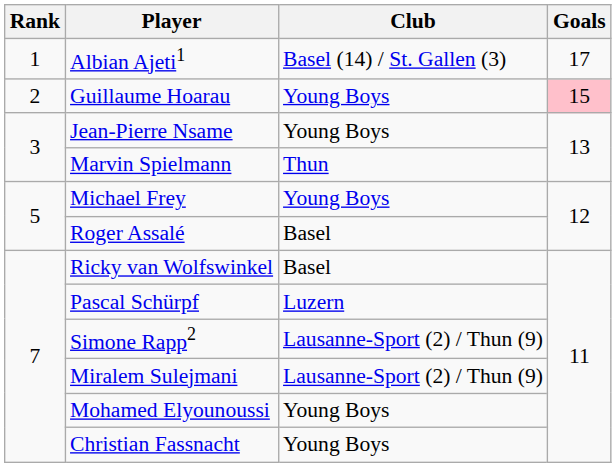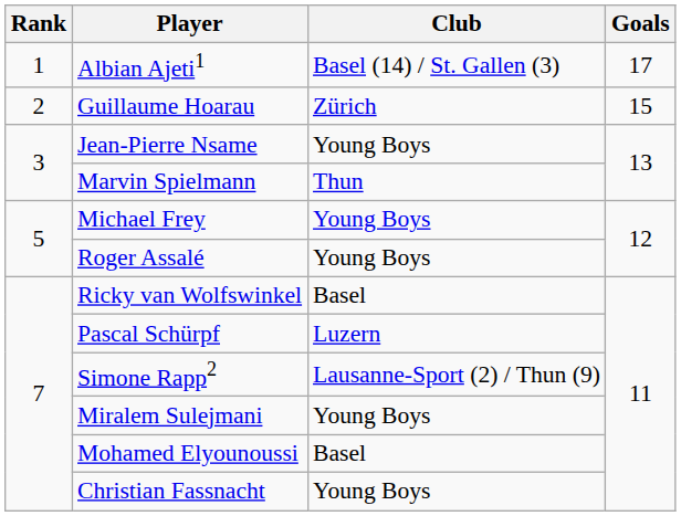 <table class="wikitable" style="text-align:center">
 <tr>
 <th>Rank</th>
 <th>Player</th>
 <th>Club</th>
 <th>Goals</th>
 </tr>
 <tr>
 <td>1</td>
 <td align="left"> <a href='#'>Albian Ajeti</a><sup>1</sup></td>
 <td align="left"><a href='#'>Basel</a> (14) / <a href='#'>St. Gallen</a> (3)</td>
 <td>17</td>
 </tr>
 <tr>
 <td>2</td>
 <td align="left"> <a href='#'>Guillaume Hoarau</a></td>
-<td align="left"><a href='#'>Young Boys</a></td>
-<td style="background: pink;">15</td>
+<td align="left"><a href='#'>Zürich</a></td>
+<td>15</td>
 </tr>
 <tr>
 <td rowspan="2">3</td>
 <td align="left"> <a href='#'>Jean-Pierre Nsame</a></td>
 <td align="left">Young Boys</td>
 <td rowspan="2">13</td>
 </tr>
 <tr>
 <td align="left"> <a href='#'>Marvin Spielmann</a></td>
 <td align="left"><a href='#'>Thun</a></td>
 </tr>
 <tr>
 <td rowspan="2">5</td>
 <td align="left"> <a href='#'>Michael Frey</a></td>
 <td align="left"><a href='#'>Young Boys</a></td>
 <td rowspan="2">12</td>
 </tr>
 <tr>
 <td align="left"> <a href='#'>Roger Assalé</a></td>
-<td align="left">Basel</td>
+<td align="left">Young Boys</td>
 </tr>
 <tr>
 <td rowspan="6">7</td>
 <td align="left"> <a href='#'>Ricky van Wolfswinkel</a></td>
 <td align="left">Basel</td>
 <td rowspan="6">11</td>
 </tr>
 <tr>
 <td align="left"> <a href='#'>Pascal Schürpf</a></td>
 <td align="left"><a href='#'>Luzern</a></td>
 </tr>
 <tr>
 <td align="left"> <a href='#'>Simone Rapp</a><sup>2</sup></td>
 <td align="left"><a href='#'>Lausanne-Sport</a> (2) / Thun (9)</td>
 </tr>
 <tr>
 <td align="left"> <a href='#'>Miralem Sulejmani</a></td>
-<td align="left"><a href='#'>Lausanne-Sport</a> (2) / Thun (9)</td>
+<td align="left">Young Boys</td>
 </tr>
 <tr>
 <td align="left"> <a href='#'>Mohamed Elyounoussi</a></td>
-<td align="left">Young Boys</td>
+<td align="left">Basel</td>
 </tr>
 <tr>
 <td align="left"> <a href='#'>Christian Fassnacht</a></td>
 <td align="left">Young Boys</td>
 </tr>
 </table>
